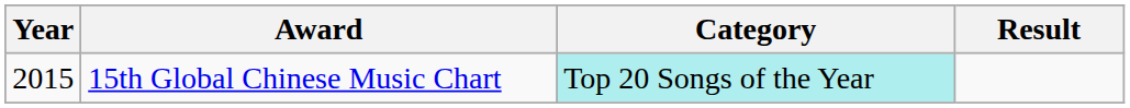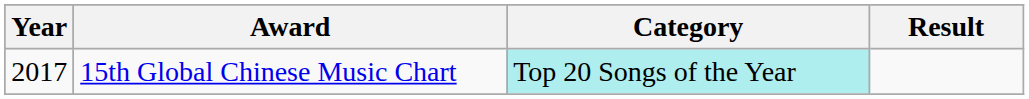 <table class="wikitable">
 <tr>
 <th width="30px">Year</th>
 <th width="240px">Award</th>
 <th width="200px">Category</th>
 <th width="80px">Result</th>
 </tr>
 <tr>
-<td>2015</td>
+<td>2017</td>
 <td><a href='#'>15th Global Chinese Music Chart</a></td>
 <td style="background: paleturquoise;">Top 20 Songs of the Year</td>
 <td></td>
 </tr>
 </table>
